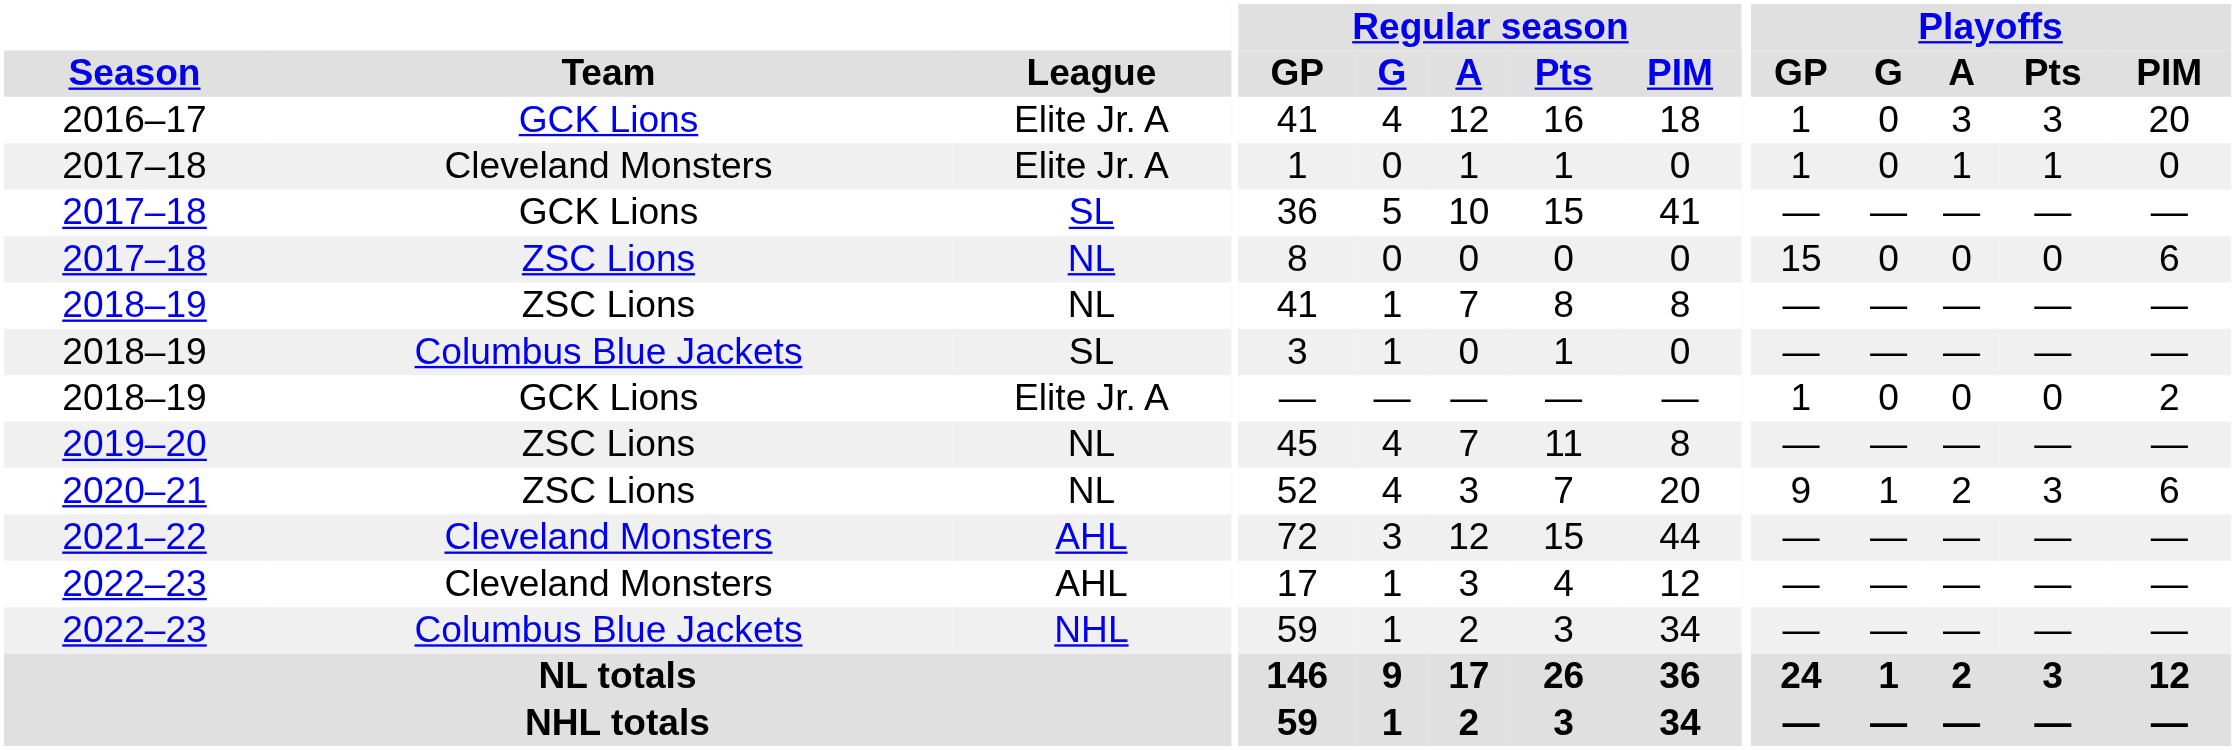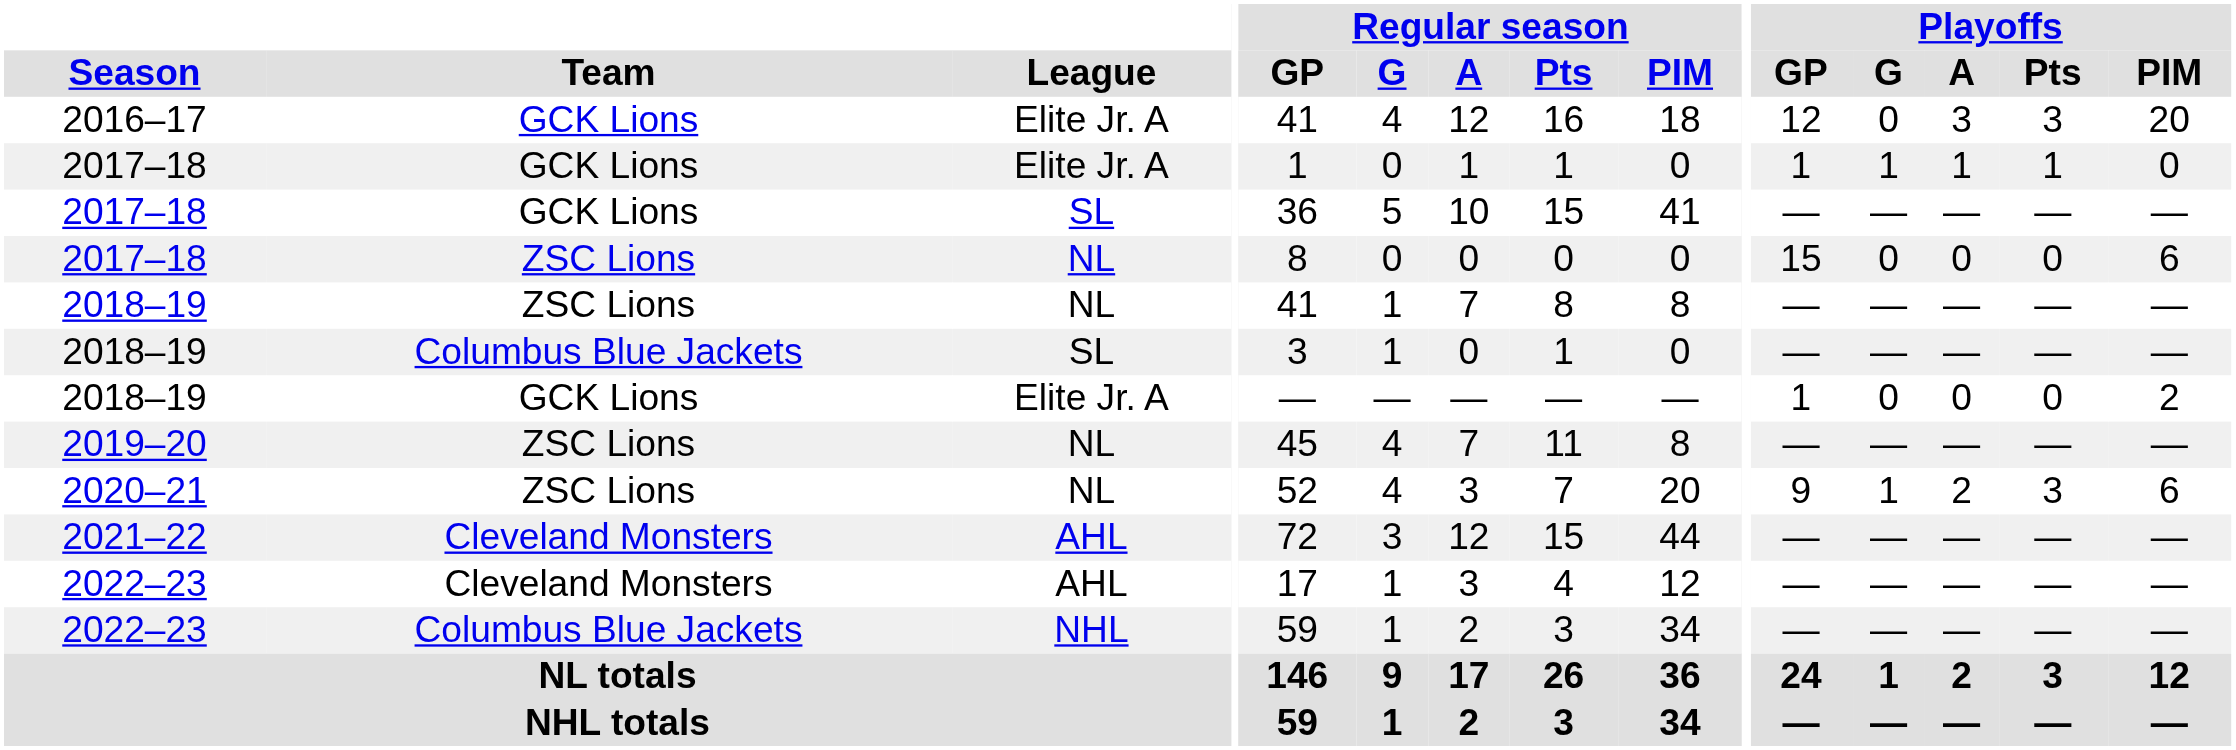 <table border="0" cellpadding="1" cellspacing="0" style="text-align:center; width:60em">
 <tr bgcolor="#e0e0e0">
 <th colspan="3" bgcolor="#ffffff"></th>
 <th rowspan="99" bgcolor="#ffffff"></th>
 <th colspan="5"><a href='#'>Regular season</a></th>
 <th rowspan="99" bgcolor="#ffffff"></th>
 <th colspan="5"><a href='#'>Playoffs</a></th>
 </tr>
 <tr bgcolor="#e0e0e0">
 <th><a href='#'>Season</a></th>
 <th>Team</th>
 <th>League</th>
 <th>GP</th>
 <th><a href='#'>G</a></th>
 <th><a href='#'>A</a></th>
 <th><a href='#'>Pts</a></th>
 <th><a href='#'>PIM</a></th>
 <th>GP</th>
 <th>G</th>
 <th>A</th>
 <th>Pts</th>
 <th>PIM</th>
 </tr>
 <tr>
 <td>2016–17</td>
 <td><a href='#'>GCK Lions</a></td>
 <td>Elite Jr. A</td>
 <td>41</td>
 <td>4</td>
 <td>12</td>
 <td>16</td>
 <td>18</td>
-<td>1</td>
+<td>12</td>
 <td>0</td>
 <td>3</td>
 <td>3</td>
 <td>20</td>
 </tr>
 <tr bgcolor="#f0f0f0">
 <td>2017–18</td>
-<td>Cleveland Monsters</td>
+<td>GCK Lions</td>
 <td>Elite Jr. A</td>
 <td>1</td>
 <td>0</td>
 <td>1</td>
 <td>1</td>
 <td>0</td>
 <td>1</td>
-<td>0</td>
+<td>1</td>
 <td>1</td>
 <td>1</td>
 <td>0</td>
 </tr>
 <tr>
 <td><a href='#'>2017–18</a></td>
 <td>GCK Lions</td>
 <td><a href='#'>SL</a></td>
 <td>36</td>
 <td>5</td>
 <td>10</td>
 <td>15</td>
 <td>41</td>
 <td>—</td>
 <td>—</td>
 <td>—</td>
 <td>—</td>
 <td>—</td>
 </tr>
 <tr bgcolor="#f0f0f0">
 <td><a href='#'>2017–18</a></td>
 <td><a href='#'>ZSC Lions</a></td>
 <td><a href='#'>NL</a></td>
 <td>8</td>
 <td>0</td>
 <td>0</td>
 <td>0</td>
 <td>0</td>
 <td>15</td>
 <td>0</td>
 <td>0</td>
 <td>0</td>
 <td>6</td>
 </tr>
 <tr>
 <td><a href='#'>2018–19</a></td>
 <td>ZSC Lions</td>
 <td>NL</td>
 <td>41</td>
 <td>1</td>
 <td>7</td>
 <td>8</td>
 <td>8</td>
 <td>—</td>
 <td>—</td>
 <td>—</td>
 <td>—</td>
 <td>—</td>
 </tr>
 <tr bgcolor="#f0f0f0">
 <td 2018-19 Swiss League season>2018–19</td>
 <td><a href='#'>Columbus Blue Jackets</a></td>
 <td>SL</td>
 <td>3</td>
 <td>1</td>
 <td>0</td>
 <td>1</td>
 <td>0</td>
 <td>—</td>
 <td>—</td>
 <td>—</td>
 <td>—</td>
 <td>—</td>
 </tr>
 <tr>
 <td>2018–19</td>
 <td>GCK Lions</td>
 <td>Elite Jr. A</td>
 <td>—</td>
 <td>—</td>
 <td>—</td>
 <td>—</td>
 <td>—</td>
 <td>1</td>
 <td>0</td>
 <td>0</td>
 <td>0</td>
 <td>2</td>
 </tr>
 <tr bgcolor="#f0f0f0">
 <td><a href='#'>2019–20</a></td>
 <td>ZSC Lions</td>
 <td>NL</td>
 <td>45</td>
 <td>4</td>
 <td>7</td>
 <td>11</td>
 <td>8</td>
 <td>—</td>
 <td>—</td>
 <td>—</td>
 <td>—</td>
 <td>—</td>
 </tr>
 <tr>
 <td><a href='#'>2020–21</a></td>
 <td>ZSC Lions</td>
 <td>NL</td>
 <td>52</td>
 <td>4</td>
 <td>3</td>
 <td>7</td>
 <td>20</td>
 <td>9</td>
 <td>1</td>
 <td>2</td>
 <td>3</td>
 <td>6</td>
 </tr>
 <tr bgcolor="#f0f0f0">
 <td><a href='#'>2021–22</a></td>
 <td><a href='#'>Cleveland Monsters</a></td>
 <td><a href='#'>AHL</a></td>
 <td>72</td>
 <td>3</td>
 <td>12</td>
 <td>15</td>
 <td>44</td>
 <td>—</td>
 <td>—</td>
 <td>—</td>
 <td>—</td>
 <td>—</td>
 </tr>
 <tr>
 <td><a href='#'>2022–23</a></td>
 <td>Cleveland Monsters</td>
 <td>AHL</td>
 <td>17</td>
 <td>1</td>
 <td>3</td>
 <td>4</td>
 <td>12</td>
 <td>—</td>
 <td>—</td>
 <td>—</td>
 <td>—</td>
 <td>—</td>
 </tr>
 <tr bgcolor="#f0f0f0">
 <td><a href='#'>2022–23</a></td>
 <td><a href='#'>Columbus Blue Jackets</a></td>
 <td><a href='#'>NHL</a></td>
 <td>59</td>
 <td>1</td>
 <td>2</td>
 <td>3</td>
 <td>34</td>
 <td>—</td>
 <td>—</td>
 <td>—</td>
 <td>—</td>
 <td>—</td>
 </tr>
 <tr bgcolor="#e0e0e0">
 <th colspan="3">NL totals</th>
 <th>146</th>
 <th>9</th>
 <th>17</th>
 <th>26</th>
 <th>36</th>
 <th>24</th>
 <th>1</th>
 <th>2</th>
 <th>3</th>
 <th>12</th>
 </tr>
 <tr bgcolor="#e0e0e0">
 <th colspan="3">NHL totals</th>
 <th>59</th>
 <th>1</th>
 <th>2</th>
 <th>3</th>
 <th>34</th>
 <th>—</th>
 <th>—</th>
 <th>—</th>
 <th>—</th>
 <th>—</th>
 </tr>
 </table>
